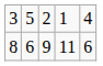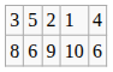 <table class="wikitable">
 <tr>
 <td>3</td>
 <td>5</td>
 <td>2</td>
 <td>1</td>
 <td>4</td>
 </tr>
 <tr>
 <td>8</td>
 <td>6</td>
 <td>9</td>
-<td>11</td>
+<td>10</td>
 <td>6</td>
 </tr>
 </table>
